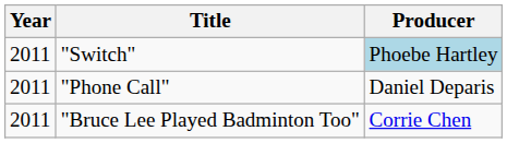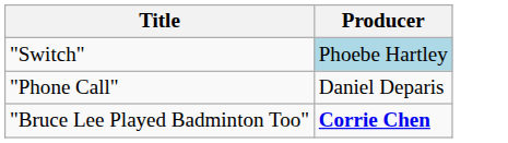 <table class="wikitable">
 <tr>
-<th>Year</th>
 <th>Title</th>
 <th>Producer</th>
 </tr>
 <tr>
-<td>2011</td>
 <td>"Switch"</td>
 <td style="background: lightblue;">Phoebe Hartley</td>
 </tr>
 <tr>
-<td>2011</td>
 <td>"Phone Call"</td>
 <td>Daniel Deparis</td>
 </tr>
 <tr>
-<td>2011</td>
 <td>"Bruce Lee Played Badminton Too"</td>
-<td><a href='#'>Corrie Chen</a></td>
+<td><strong><a href='#'>Corrie Chen</a></strong></td>
 </tr>
 </table>
